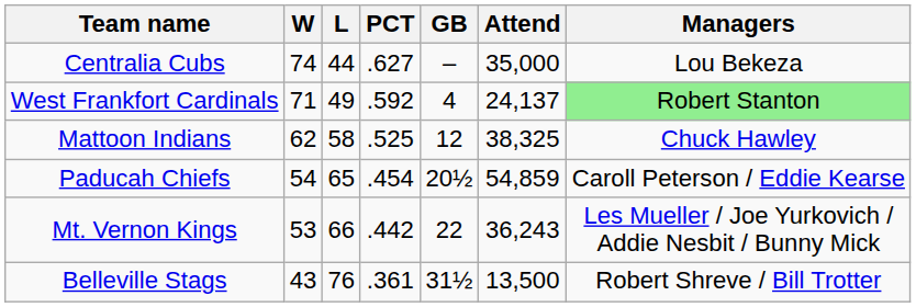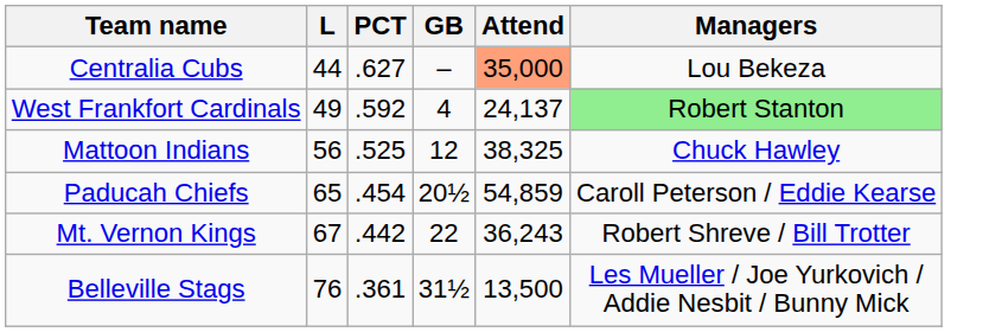 <table class="wikitable">
 <tr>
 <th>Team name</th>
-<th>W</th>
 <th>L</th>
 <th>PCT</th>
 <th>GB</th>
 <th>Attend</th>
 <th>Managers</th>
 </tr>
 <tr align=center>
 <td><a href='#'>Centralia Cubs</a></td>
-<td>74</td>
 <td>44</td>
 <td>.627</td>
 <td>–</td>
-<td>35,000</td>
+<td style="background: lightsalmon;">35,000</td>
 <td>Lou Bekeza</td>
 </tr>
 <tr align=center>
 <td><a href='#'>West Frankfort Cardinals</a></td>
-<td>71</td>
 <td>49</td>
 <td>.592</td>
 <td>4</td>
 <td>24,137</td>
 <td style="background: lightgreen;">Robert Stanton</td>
 </tr>
 <tr align=center>
 <td><a href='#'>Mattoon Indians</a></td>
-<td>62</td>
-<td>58</td>
+<td>56</td>
 <td>.525</td>
 <td>12</td>
 <td>38,325</td>
 <td><a href='#'>Chuck Hawley</a></td>
 </tr>
 <tr align=center>
 <td><a href='#'>Paducah Chiefs</a></td>
-<td>54</td>
 <td>65</td>
 <td>.454</td>
 <td>20½</td>
 <td>54,859</td>
 <td>Caroll Peterson / <a href='#'>Eddie Kearse</a></td>
 </tr>
 <tr align=center>
 <td><a href='#'>Mt. Vernon Kings</a></td>
-<td>53</td>
-<td>66</td>
+<td>67</td>
 <td>.442</td>
 <td>22</td>
 <td>36,243</td>
-<td><a href='#'>Les Mueller</a> / Joe Yurkovich /<br> Addie Nesbit / Bunny Mick</td>
+<td>Robert Shreve / <a href='#'>Bill Trotter</a></td>
 </tr>
 <tr align=center>
 <td><a href='#'>Belleville Stags</a></td>
-<td>43</td>
 <td>76</td>
 <td>.361</td>
 <td>31½</td>
 <td>13,500</td>
-<td>Robert Shreve / <a href='#'>Bill Trotter</a></td>
+<td><a href='#'>Les Mueller</a> / Joe Yurkovich /<br> Addie Nesbit / Bunny Mick</td>
 </tr>
 </table>
